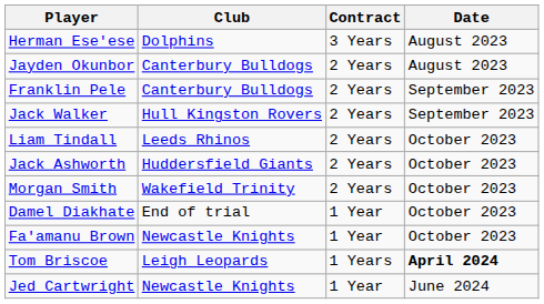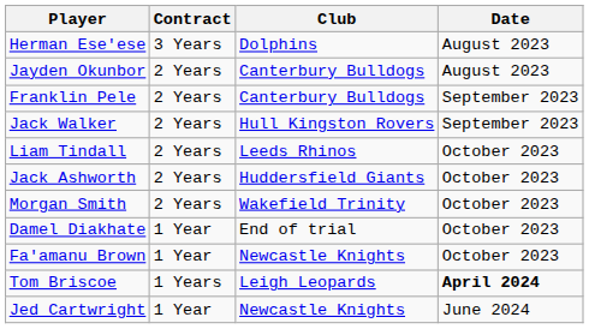 <table class="wikitable">
 <tr>
 <th>Player</th>
+<th>Contract</th>
 <th>Club</th>
-<th>Contract</th>
 <th>Date</th>
 </tr>
 <tr>
 <td> <a href='#'>Herman Ese'ese</a></td>
+<td>3 Years</td>
 <td> <a href='#'>Dolphins</a></td>
-<td>3 Years</td>
 <td>August 2023</td>
 </tr>
 <tr>
 <td> <a href='#'>Jayden Okunbor</a></td>
+<td>2 Years</td>
 <td> <a href='#'>Canterbury Bulldogs</a></td>
-<td>2 Years</td>
 <td>August 2023</td>
 </tr>
 <tr>
 <td> <a href='#'>Franklin Pele</a></td>
+<td>2 Years</td>
 <td> <a href='#'>Canterbury Bulldogs</a></td>
-<td>2 Years</td>
 <td>September 2023</td>
 </tr>
 <tr>
 <td> <a href='#'>Jack Walker</a></td>
+<td>2 Years</td>
 <td> <a href='#'>Hull Kingston Rovers</a></td>
-<td>2 Years</td>
 <td>September 2023</td>
 </tr>
 <tr>
 <td> <a href='#'>Liam Tindall</a></td>
+<td>2 Years</td>
 <td> <a href='#'>Leeds Rhinos</a></td>
-<td>2 Years</td>
 <td>October 2023</td>
 </tr>
 <tr>
 <td> <a href='#'>Jack Ashworth</a></td>
+<td>2 Years</td>
 <td> <a href='#'>Huddersfield Giants</a></td>
-<td>2 Years</td>
 <td>October 2023</td>
 </tr>
 <tr>
 <td> <a href='#'>Morgan Smith</a></td>
+<td>2 Years</td>
 <td> <a href='#'>Wakefield Trinity</a></td>
-<td>2 Years</td>
 <td>October 2023</td>
 </tr>
 <tr>
 <td> <a href='#'>Damel Diakhate</a></td>
+<td>1 Year</td>
 <td>End of trial</td>
-<td>1 Year</td>
 <td>October 2023</td>
 </tr>
 <tr>
 <td> <a href='#'>Fa'amanu Brown</a></td>
+<td>1 Year</td>
 <td> <a href='#'>Newcastle Knights</a></td>
-<td>1 Year</td>
 <td>October 2023</td>
 </tr>
 <tr>
 <td> <a href='#'>Tom Briscoe</a></td>
+<td>1 Years</td>
 <td> <a href='#'>Leigh Leopards</a></td>
-<td>1 Years</td>
 <td><strong>April 2024</strong></td>
 </tr>
 <tr>
 <td> <a href='#'>Jed Cartwright</a></td>
+<td>1 Year</td>
 <td> <a href='#'>Newcastle Knights</a></td>
-<td>1 Year</td>
 <td>June 2024</td>
 </tr>
 </table>
